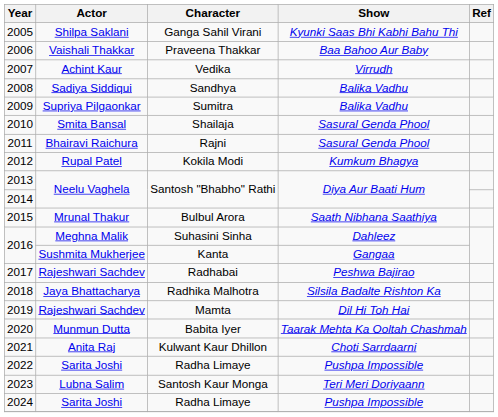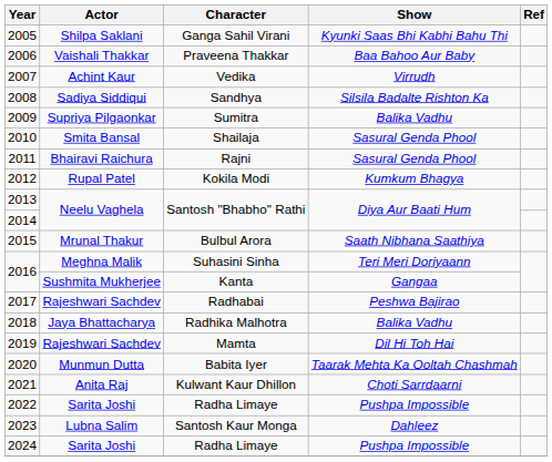 <table class="wikitable sortable" style="text-align:center;">
 <tr>
 <th>Year</th>
 <th>Actor</th>
 <th>Character</th>
 <th>Show</th>
 <th>Ref</th>
 </tr>
 <tr>
 <td>2005</td>
 <td><a href='#'>Shilpa Saklani</a></td>
 <td>Ganga Sahil Virani</td>
 <td><em><a href='#'>Kyunki Saas Bhi Kabhi Bahu Thi</a></em></td>
 <td></td>
 </tr>
 <tr>
 <td>2006</td>
 <td><a href='#'>Vaishali Thakkar</a></td>
 <td>Praveena Thakkar</td>
 <td><em><a href='#'>Baa Bahoo Aur Baby</a></em></td>
 <td></td>
 </tr>
 <tr>
 <td>2007</td>
 <td><a href='#'>Achint Kaur</a></td>
 <td>Vedika</td>
 <td><em><a href='#'>Virrudh</a></em></td>
 <td></td>
 </tr>
 <tr>
 <td>2008</td>
 <td><a href='#'>Sadiya Siddiqui</a></td>
 <td>Sandhya</td>
-<td><em><a href='#'>Balika Vadhu</a></em></td>
+<td><em><a href='#'>Silsila Badalte Rishton Ka</a></em></td>
 <td></td>
 </tr>
 <tr>
 <td>2009</td>
 <td><a href='#'>Supriya Pilgaonkar</a></td>
 <td>Sumitra</td>
 <td><em><a href='#'>Balika Vadhu</a></em></td>
 <td></td>
 </tr>
 <tr>
 <td>2010</td>
 <td><a href='#'>Smita Bansal</a></td>
 <td>Shailaja</td>
 <td><em><a href='#'>Sasural Genda Phool</a></em></td>
 <td></td>
 </tr>
 <tr>
 <td>2011</td>
 <td><a href='#'>Bhairavi Raichura</a></td>
 <td>Rajni</td>
 <td><em><a href='#'>Sasural Genda Phool</a></em></td>
 <td></td>
 </tr>
 <tr>
 <td>2012</td>
 <td><a href='#'>Rupal Patel</a></td>
 <td>Kokila Modi</td>
 <td><em><a href='#'>Kumkum Bhagya</a></em></td>
 </tr>
 <tr>
 <td>2013</td>
 <td rowspan=2><a href='#'>Neelu Vaghela</a></td>
 <td rowspan=2>Santosh "Bhabho" Rathi</td>
 <td rowspan=2><em><a href='#'>Diya Aur Baati Hum</a></em></td>
 <td></td>
 </tr>
 <tr>
 <td>2014</td>
 <td></td>
 </tr>
 <tr>
 <td>2015</td>
 <td><a href='#'>Mrunal Thakur</a></td>
 <td>Bulbul Arora</td>
 <td><em><a href='#'>Saath Nibhana Saathiya</a></em></td>
 <td></td>
 </tr>
 <tr>
 <td rowspan="2">2016</td>
 <td><a href='#'>Meghna Malik</a></td>
 <td>Suhasini Sinha</td>
-<td><em><a href='#'>Dahleez</a></em></td>
+<td><em><a href='#'>Teri Meri Doriyaann</a></em></td>
 <td rowspan="2"></td>
 </tr>
 <tr>
 <td><a href='#'>Sushmita Mukherjee</a></td>
 <td>Kanta</td>
 <td><em><a href='#'>Gangaa</a></em></td>
 </tr>
 <tr>
 <td>2017</td>
 <td><a href='#'>Rajeshwari Sachdev</a></td>
 <td>Radhabai</td>
 <td><em><a href='#'>Peshwa Bajirao</a></em></td>
 <td></td>
 </tr>
 <tr>
 <td>2018</td>
 <td><a href='#'>Jaya Bhattacharya</a></td>
 <td>Radhika Malhotra</td>
-<td><em><a href='#'>Silsila Badalte Rishton Ka</a></em></td>
+<td><em><a href='#'>Balika Vadhu</a></em></td>
 <td></td>
 </tr>
 <tr>
 <td>2019</td>
 <td><a href='#'>Rajeshwari Sachdev</a></td>
 <td>Mamta</td>
 <td><em><a href='#'>Dil Hi Toh Hai</a></em></td>
 <td></td>
 </tr>
 <tr>
 <td>2020</td>
 <td><a href='#'>Munmun Dutta</a></td>
 <td>Babita Iyer</td>
 <td><em><a href='#'>Taarak Mehta Ka Ooltah Chashmah</a></em></td>
 <td></td>
 </tr>
 <tr>
 <td>2021</td>
 <td><a href='#'>Anita Raj</a></td>
 <td>Kulwant Kaur Dhillon</td>
 <td><em><a href='#'>Choti Sarrdaarni</a></em></td>
 <td></td>
 </tr>
 <tr>
 <td>2022</td>
 <td><a href='#'>Sarita Joshi</a></td>
 <td>Radha Limaye</td>
 <td><em><a href='#'>Pushpa Impossible</a></em></td>
 <td></td>
 </tr>
 <tr>
 <td>2023</td>
 <td><a href='#'>Lubna Salim</a></td>
 <td>Santosh Kaur Monga</td>
-<td><em><a href='#'>Teri Meri Doriyaann</a></em></td>
+<td><em><a href='#'>Dahleez</a></em></td>
 <td></td>
 </tr>
 <tr>
 <td>2024</td>
 <td><a href='#'>Sarita Joshi</a></td>
 <td>Radha Limaye</td>
 <td><em><a href='#'>Pushpa Impossible</a></em></td>
 <td></td>
 </tr>
 <tr>
 </tr>
 </table>
